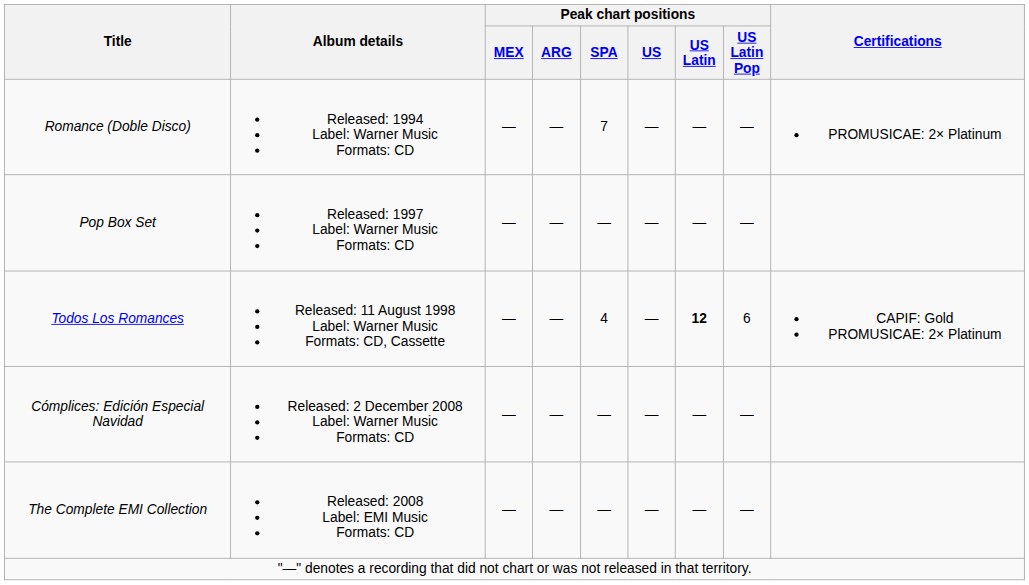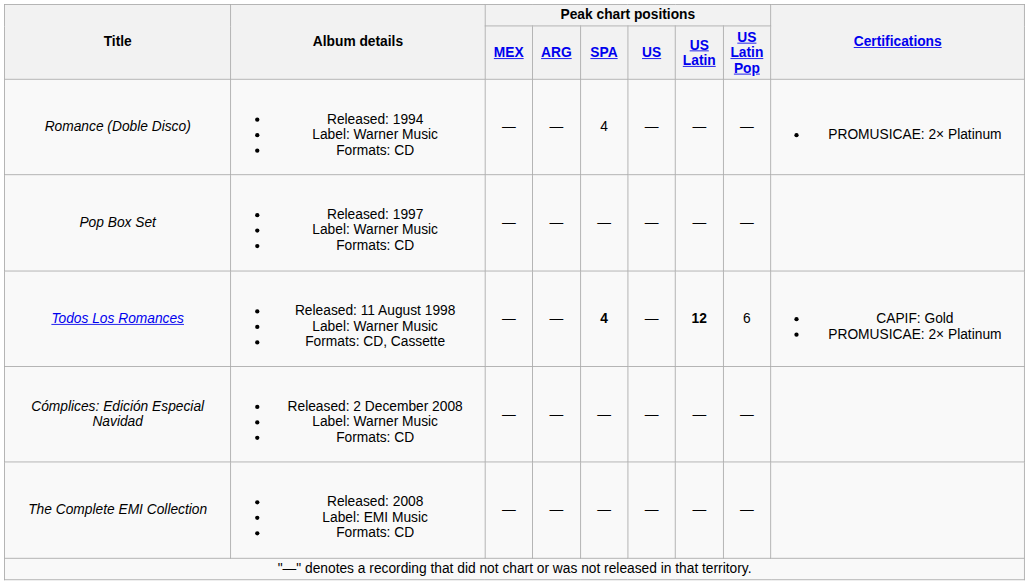 <table class="wikitable plainrowheaders" style="text-align:center;">
 <tr>
 <th scope="col" rowspan="2" style="width:16em;">Title</th>
 <th scope="col" rowspan="2" style="width:18em;">Album details</th>
 <th scope="col" colspan="6">Peak chart positions</th>
 <th scope="col" rowspan="2" style="width:18em;"><a href='#'>Certifications</a></th>
 </tr>
 <tr>
 <th scope="col" style="width:3em;font-size:100%;"><a href='#'>MEX</a></th>
 <th scope="col" style="width:3em;font-size:100%;"><a href='#'>ARG</a></th>
 <th scope="col" style="width:3em;font-size:100%;"><a href='#'>SPA</a><br></th>
 <th scope="col" style="width:3em;font-size:100%;"><a href='#'>US</a><br></th>
 <th scope="col" style="width:3em;font-size:100%;"><a href='#'>US<br>Latin</a><br></th>
 <th scope="col" style="width:3em;font-size:100%;"><a href='#'>US<br>Latin Pop</a><br></th>
 </tr>
 <tr>
 <td align="center"><em>Romance (Doble Disco)</em></td>
 <td><br><ul><li>Released: 1994</li><li>Label: Warner Music</li><li>Formats: CD</li></ul></td>
 <td>—</td>
 <td>—</td>
-<td>7</td>
+<td>4</td>
 <td>—</td>
 <td>—</td>
 <td>—</td>
 <td><br><ul><li>PROMUSICAE: 2× Platinum</li></ul></td>
 </tr>
 <tr>
 <td align="center"><em>Pop Box Set</em></td>
 <td><br><ul><li>Released: 1997</li><li>Label: Warner Music</li><li>Formats: CD</li></ul></td>
 <td>—</td>
 <td>—</td>
 <td>—</td>
 <td>—</td>
 <td>—</td>
 <td>—</td>
 <td></td>
 </tr>
 <tr>
 <td align="center"><em><a href='#'>Todos Los Romances</a></em></td>
 <td><br><ul><li>Released: 11 August 1998</li><li>Label: Warner Music</li><li>Formats: CD, Cassette</li></ul></td>
 <td>—</td>
 <td>—</td>
-<td>4</td>
+<td><strong>4</strong></td>
 <td>—</td>
 <td><strong>12</strong></td>
 <td>6</td>
 <td><br><ul><li>CAPIF: Gold</li><li>PROMUSICAE: 2× Platinum</li></ul></td>
 </tr>
 <tr>
 <td align="center"><em>Cómplices: Edición Especial Navidad</em></td>
 <td><br><ul><li>Released: 2 December 2008</li><li>Label: Warner Music</li><li>Formats: CD</li></ul></td>
 <td>—</td>
 <td>—</td>
 <td>—</td>
 <td>—</td>
 <td>—</td>
 <td>—</td>
 <td></td>
 </tr>
 <tr>
 <td align="center"><em>The Complete EMI Collection</em></td>
 <td><br><ul><li>Released: 2008</li><li>Label: EMI Music</li><li>Formats: CD</li></ul></td>
 <td>—</td>
 <td>—</td>
 <td>—</td>
 <td>—</td>
 <td>—</td>
 <td>—</td>
 <td></td>
 </tr>
 <tr>
 <td colspan="14" style="font-size:100%">"—" denotes a recording that did not chart or was not released in that territory.</td>
 </tr>
 </table>
